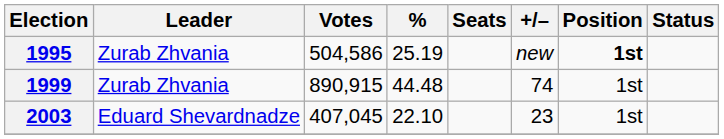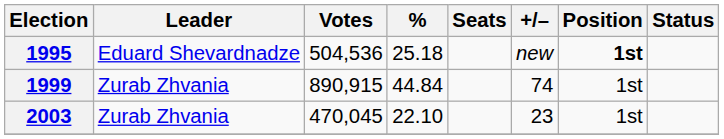 <table class="wikitable" style="text-align: right;">
 <tr>
 <th>Election</th>
 <th>Leader</th>
 <th>Votes</th>
 <th>%</th>
 <th>Seats</th>
 <th>+/–</th>
 <th>Position</th>
 <th>Status</th>
 </tr>
 <tr>
 <th><a href='#'>1995</a></th>
-<td align="left"><a href='#'>Zurab Zhvania</a></td>
-<td>504,586</td>
-<td>25.19</td>
+<td align="left"><a href='#'>Eduard Shevardnadze</a></td>
+<td>504,536</td>
+<td>25.18</td>
 <td></td>
 <td><em>new</em></td>
 <td><strong>1st</strong></td>
 <td></td>
 </tr>
 <tr>
 <th><a href='#'>1999</a></th>
 <td align="left"><a href='#'>Zurab Zhvania</a></td>
 <td>890,915</td>
-<td>44.48</td>
+<td>44.84</td>
 <td></td>
 <td> 74</td>
 <td> 1st</td>
 <td></td>
 </tr>
 <tr>
 <th><a href='#'>2003</a></th>
-<td align="left"><a href='#'>Eduard Shevardnadze</a></td>
-<td>407,045</td>
+<td align="left"><a href='#'>Zurab Zhvania</a></td>
+<td>470,045</td>
 <td>22.10</td>
 <td></td>
 <td> 23</td>
 <td> 1st</td>
 <td></td>
 </tr>
 <tr>
 </tr>
 </table>
